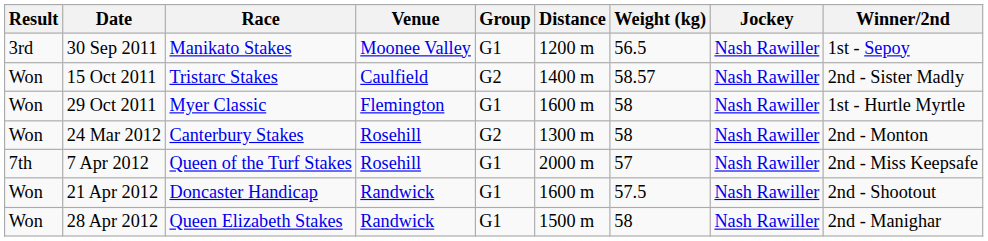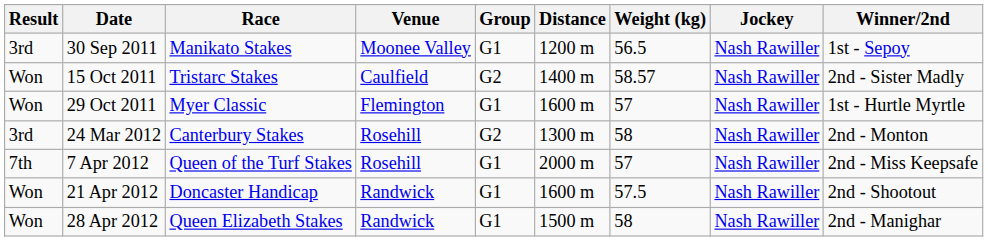 <table class="wikitable">
 <tr>
 <th>Result</th>
 <th>Date</th>
 <th>Race</th>
 <th>Venue</th>
 <th>Group</th>
 <th>Distance</th>
 <th>Weight (kg)</th>
 <th>Jockey</th>
 <th>Winner/2nd</th>
 </tr>
 <tr>
 <td>3rd</td>
 <td>30 Sep 2011</td>
 <td><a href='#'>Manikato Stakes</a></td>
 <td><a href='#'>Moonee Valley</a></td>
 <td>G1</td>
 <td>1200 m</td>
 <td>56.5</td>
 <td><a href='#'>Nash Rawiller</a></td>
 <td>1st - <a href='#'>Sepoy</a></td>
 </tr>
 <tr>
 <td>Won</td>
 <td>15 Oct 2011</td>
 <td><a href='#'>Tristarc Stakes</a></td>
 <td><a href='#'>Caulfield</a></td>
 <td>G2</td>
 <td>1400 m</td>
 <td>58.57</td>
 <td><a href='#'>Nash Rawiller</a></td>
 <td>2nd - Sister Madly</td>
 </tr>
 <tr>
 <td>Won</td>
 <td>29 Oct 2011</td>
 <td><a href='#'>Myer Classic</a></td>
 <td><a href='#'>Flemington</a></td>
 <td>G1</td>
 <td>1600 m</td>
-<td>58</td>
+<td>57</td>
 <td><a href='#'>Nash Rawiller</a></td>
 <td>1st - Hurtle Myrtle</td>
 </tr>
 <tr>
-<td>Won</td>
+<td>3rd</td>
 <td>24 Mar 2012</td>
 <td><a href='#'>Canterbury Stakes</a></td>
 <td><a href='#'>Rosehill</a></td>
 <td>G2</td>
 <td>1300 m</td>
 <td>58</td>
 <td><a href='#'>Nash Rawiller</a></td>
 <td>2nd - Monton</td>
 </tr>
 <tr>
 <td>7th</td>
 <td>7 Apr 2012</td>
 <td><a href='#'>Queen of the Turf Stakes</a></td>
 <td><a href='#'>Rosehill</a></td>
 <td>G1</td>
 <td>2000 m</td>
 <td>57</td>
 <td><a href='#'>Nash Rawiller</a></td>
 <td>2nd - Miss Keepsafe</td>
 </tr>
 <tr>
 <td>Won</td>
 <td>21 Apr 2012</td>
 <td><a href='#'>Doncaster Handicap</a></td>
 <td><a href='#'>Randwick</a></td>
 <td>G1</td>
 <td>1600 m</td>
 <td>57.5</td>
 <td><a href='#'>Nash Rawiller</a></td>
 <td>2nd - Shootout</td>
 </tr>
 <tr>
 <td>Won</td>
 <td>28 Apr 2012</td>
 <td><a href='#'>Queen Elizabeth Stakes</a></td>
 <td><a href='#'>Randwick</a></td>
 <td>G1</td>
 <td>1500 m</td>
 <td>58</td>
 <td><a href='#'>Nash Rawiller</a></td>
 <td>2nd - Manighar</td>
 </tr>
 </table>
